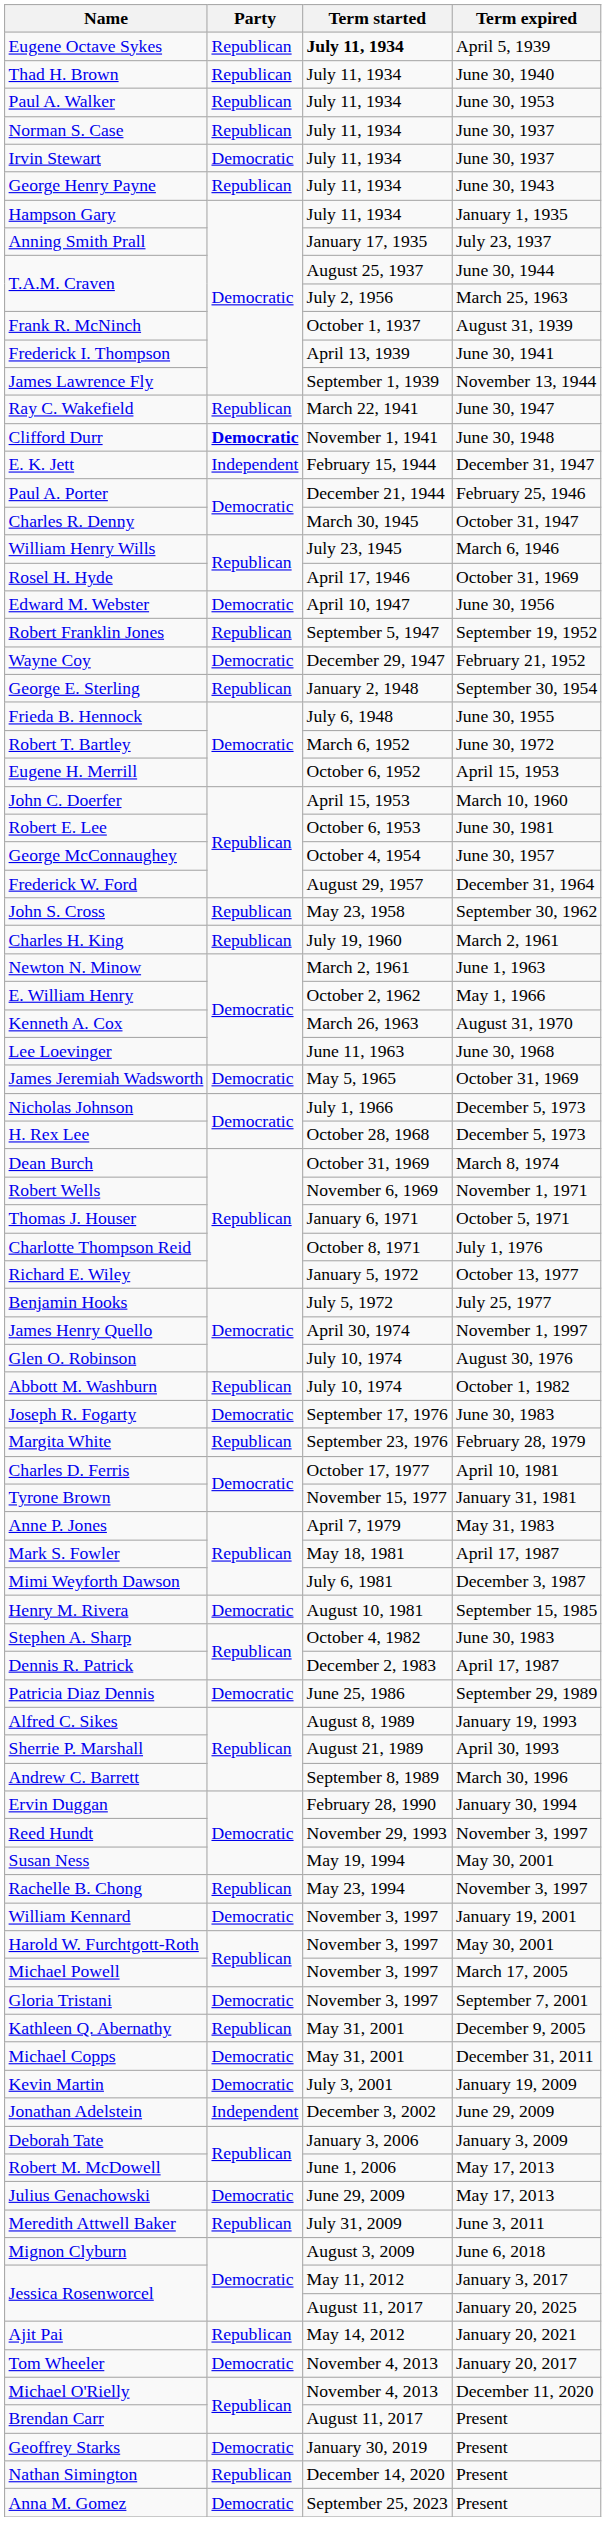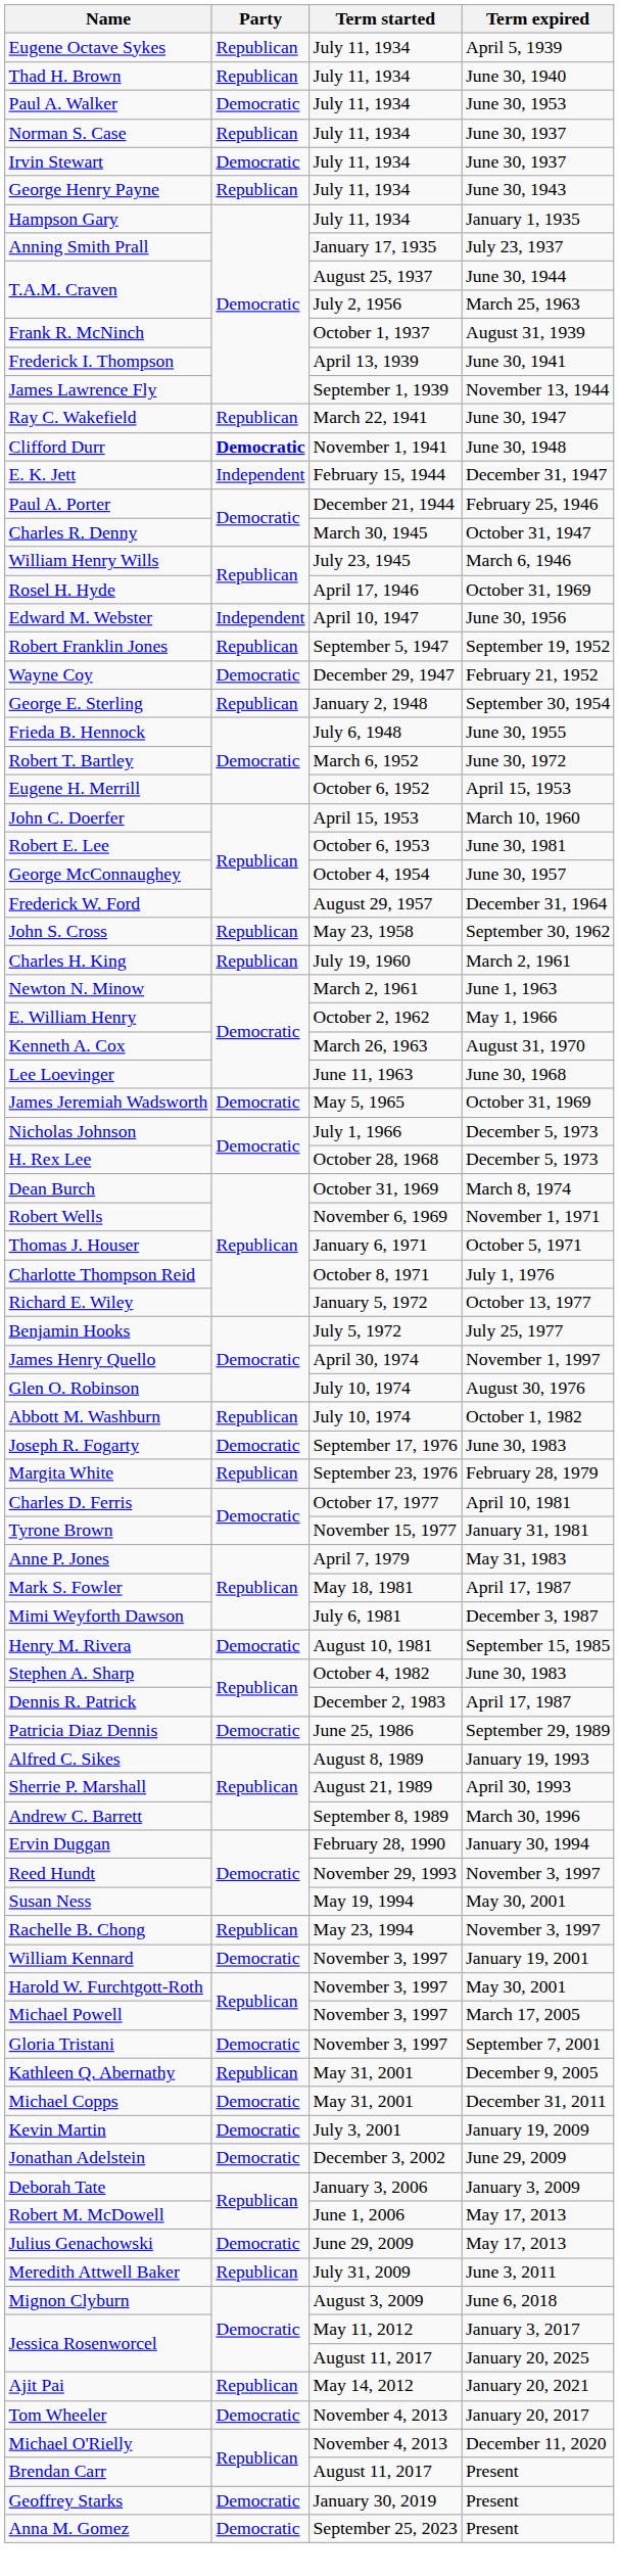 <table class="wikitable sortable">
 <tr>
 <th>Name</th>
 <th>Party</th>
 <th>Term started</th>
 <th>Term expired</th>
 </tr>
 <tr>
 <td><a href='#'>Eugene Octave Sykes</a></td>
 <td><a href='#'>Republican</a></td>
-<td><strong>July 11, 1934</strong></td>
+<td>July 11, 1934</td>
 <td>April 5, 1939</td>
 </tr>
 <tr>
 <td><a href='#'>Thad H. Brown</a></td>
 <td><a href='#'>Republican</a></td>
 <td>July 11, 1934</td>
 <td>June 30, 1940</td>
 </tr>
 <tr>
 <td><a href='#'>Paul A. Walker</a></td>
-<td><a href='#'>Republican</a></td>
+<td><a href='#'>Democratic</a></td>
 <td>July 11, 1934</td>
 <td>June 30, 1953</td>
 </tr>
 <tr>
 <td><a href='#'>Norman S. Case</a></td>
 <td><a href='#'>Republican</a></td>
 <td>July 11, 1934</td>
 <td>June 30, 1937</td>
 </tr>
 <tr>
 <td><a href='#'>Irvin Stewart</a></td>
 <td><a href='#'>Democratic</a></td>
 <td>July 11, 1934</td>
 <td>June 30, 1937</td>
 </tr>
 <tr>
 <td><a href='#'>George Henry Payne</a></td>
 <td><a href='#'>Republican</a></td>
 <td>July 11, 1934</td>
 <td>June 30, 1943</td>
 </tr>
 <tr>
 <td><a href='#'>Hampson Gary</a></td>
 <td rowspan=7 ><a href='#'>Democratic</a></td>
 <td>July 11, 1934</td>
 <td>January 1, 1935</td>
 </tr>
 <tr>
 <td><a href='#'>Anning Smith Prall</a></td>
 <td>January 17, 1935</td>
 <td>July 23, 1937</td>
 </tr>
 <tr>
 <td rowspan=2><a href='#'>T.A.M. Craven</a></td>
 <td>August 25, 1937</td>
 <td>June 30, 1944</td>
 </tr>
 <tr>
 <td>July 2, 1956</td>
 <td>March 25, 1963</td>
 </tr>
 <tr>
 <td><a href='#'>Frank R. McNinch</a></td>
 <td>October 1, 1937</td>
 <td>August 31, 1939</td>
 </tr>
 <tr>
 <td><a href='#'>Frederick I. Thompson</a></td>
 <td>April 13, 1939</td>
 <td>June 30, 1941</td>
 </tr>
 <tr>
 <td><a href='#'>James Lawrence Fly</a></td>
 <td>September 1, 1939</td>
 <td>November 13, 1944</td>
 </tr>
 <tr>
 <td><a href='#'>Ray C. Wakefield</a></td>
 <td><a href='#'>Republican</a></td>
 <td>March 22, 1941</td>
 <td>June 30, 1947</td>
 </tr>
 <tr>
 <td><a href='#'>Clifford Durr</a></td>
 <td><strong><a href='#'>Democratic</a></strong></td>
 <td>November 1, 1941</td>
 <td>June 30, 1948</td>
 </tr>
 <tr>
 <td><a href='#'>E. K. Jett</a></td>
 <td><a href='#'>Independent</a></td>
 <td>February 15, 1944</td>
 <td>December 31, 1947</td>
 </tr>
 <tr>
 <td><a href='#'>Paul A. Porter</a></td>
 <td rowspan=2 ><a href='#'>Democratic</a></td>
 <td>December 21, 1944</td>
 <td>February 25, 1946</td>
 </tr>
 <tr>
 <td><a href='#'>Charles R. Denny</a></td>
 <td>March 30, 1945</td>
 <td>October 31, 1947</td>
 </tr>
 <tr>
 <td><a href='#'>William Henry Wills</a></td>
 <td rowspan=2 ><a href='#'>Republican</a></td>
 <td>July 23, 1945</td>
 <td>March 6, 1946</td>
 </tr>
 <tr>
 <td><a href='#'>Rosel H. Hyde</a></td>
 <td>April 17, 1946</td>
 <td>October 31, 1969</td>
 </tr>
 <tr>
 <td><a href='#'>Edward M. Webster</a></td>
-<td><a href='#'>Democratic</a></td>
+<td><a href='#'>Independent</a></td>
 <td>April 10, 1947</td>
 <td>June 30, 1956</td>
 </tr>
 <tr>
 <td><a href='#'>Robert Franklin Jones</a></td>
 <td><a href='#'>Republican</a></td>
 <td>September 5, 1947</td>
 <td>September 19, 1952</td>
 </tr>
 <tr>
 <td><a href='#'>Wayne Coy</a></td>
 <td><a href='#'>Democratic</a></td>
 <td>December 29, 1947</td>
 <td>February 21, 1952</td>
 </tr>
 <tr>
 <td><a href='#'>George E. Sterling</a></td>
 <td><a href='#'>Republican</a></td>
 <td>January 2, 1948</td>
 <td>September 30, 1954</td>
 </tr>
 <tr>
 <td><a href='#'>Frieda B. Hennock</a></td>
 <td rowspan=3 ><a href='#'>Democratic</a></td>
 <td>July 6, 1948</td>
 <td>June 30, 1955</td>
 </tr>
 <tr>
 <td><a href='#'>Robert T. Bartley</a></td>
 <td>March 6, 1952</td>
 <td>June 30, 1972</td>
 </tr>
 <tr>
 <td><a href='#'>Eugene H. Merrill</a></td>
 <td>October 6, 1952</td>
 <td>April 15, 1953</td>
 </tr>
 <tr>
 <td><a href='#'>John C. Doerfer</a></td>
 <td rowspan=4 ><a href='#'>Republican</a></td>
 <td>April 15, 1953</td>
 <td>March 10, 1960</td>
 </tr>
 <tr>
 <td><a href='#'>Robert E. Lee</a></td>
 <td>October 6, 1953</td>
 <td>June 30, 1981</td>
 </tr>
 <tr>
 <td><a href='#'>George McConnaughey</a></td>
 <td>October 4, 1954</td>
 <td>June 30, 1957</td>
 </tr>
 <tr>
 <td><a href='#'>Frederick W. Ford</a></td>
 <td>August 29, 1957</td>
 <td>December 31, 1964</td>
 </tr>
 <tr>
 <td><a href='#'>John S. Cross</a></td>
 <td><a href='#'>Republican</a></td>
 <td>May 23, 1958</td>
 <td>September 30, 1962</td>
 </tr>
 <tr>
 <td><a href='#'>Charles H. King</a></td>
 <td><a href='#'>Republican</a></td>
 <td>July 19, 1960</td>
 <td>March 2, 1961</td>
 </tr>
 <tr>
 <td><a href='#'>Newton N. Minow</a></td>
 <td rowspan=4 ><a href='#'>Democratic</a></td>
 <td>March 2, 1961</td>
 <td>June 1, 1963</td>
 </tr>
 <tr>
 <td><a href='#'>E. William Henry</a></td>
 <td>October 2, 1962</td>
 <td>May 1, 1966</td>
 </tr>
 <tr>
 <td><a href='#'>Kenneth A. Cox</a></td>
 <td>March 26, 1963</td>
 <td>August 31, 1970</td>
 </tr>
 <tr>
 <td><a href='#'>Lee Loevinger</a></td>
 <td>June 11, 1963</td>
 <td>June 30, 1968</td>
 </tr>
 <tr>
 <td><a href='#'>James Jeremiah Wadsworth</a></td>
 <td><a href='#'>Democratic</a></td>
 <td>May 5, 1965</td>
 <td>October 31, 1969</td>
 </tr>
 <tr>
 <td><a href='#'>Nicholas Johnson</a></td>
 <td rowspan=2 ><a href='#'>Democratic</a></td>
 <td>July 1, 1966</td>
 <td>December 5, 1973</td>
 </tr>
 <tr>
 <td><a href='#'>H. Rex Lee</a></td>
 <td>October 28, 1968</td>
 <td>December 5, 1973</td>
 </tr>
 <tr>
 <td><a href='#'>Dean Burch</a></td>
 <td rowspan=5 ><a href='#'>Republican</a></td>
 <td>October 31, 1969</td>
 <td>March 8, 1974</td>
 </tr>
 <tr>
 <td><a href='#'>Robert Wells</a></td>
 <td>November 6, 1969</td>
 <td>November 1, 1971</td>
 </tr>
 <tr>
 <td><a href='#'>Thomas J. Houser</a></td>
 <td>January 6, 1971</td>
 <td>October 5, 1971</td>
 </tr>
 <tr>
 <td><a href='#'>Charlotte Thompson Reid</a></td>
 <td>October 8, 1971</td>
 <td>July 1, 1976</td>
 </tr>
 <tr>
 <td><a href='#'>Richard E. Wiley</a></td>
 <td>January 5, 1972</td>
 <td>October 13, 1977</td>
 </tr>
 <tr>
 <td><a href='#'>Benjamin Hooks</a></td>
 <td rowspan=3 ><a href='#'>Democratic</a></td>
 <td>July 5, 1972</td>
 <td>July 25, 1977</td>
 </tr>
 <tr>
 <td><a href='#'>James Henry Quello</a></td>
 <td>April 30, 1974</td>
 <td>November 1, 1997</td>
 </tr>
 <tr>
 <td><a href='#'>Glen O. Robinson</a></td>
 <td>July 10, 1974</td>
 <td>August 30, 1976</td>
 </tr>
 <tr>
 <td><a href='#'>Abbott M. Washburn</a></td>
 <td><a href='#'>Republican</a></td>
 <td>July 10, 1974</td>
 <td>October 1, 1982</td>
 </tr>
 <tr>
 <td><a href='#'>Joseph R. Fogarty</a></td>
 <td><a href='#'>Democratic</a></td>
 <td>September 17, 1976</td>
 <td>June 30, 1983</td>
 </tr>
 <tr>
 <td><a href='#'>Margita White</a></td>
 <td><a href='#'>Republican</a></td>
 <td>September 23, 1976</td>
 <td>February 28, 1979</td>
 </tr>
 <tr>
 <td><a href='#'>Charles D. Ferris</a></td>
 <td rowspan=2 ><a href='#'>Democratic</a></td>
 <td>October 17, 1977</td>
 <td>April 10, 1981</td>
 </tr>
 <tr>
 <td><a href='#'>Tyrone Brown</a></td>
 <td>November 15, 1977</td>
 <td>January 31, 1981</td>
 </tr>
 <tr>
 <td><a href='#'>Anne P. Jones</a></td>
 <td rowspan=3 ><a href='#'>Republican</a></td>
 <td>April 7, 1979</td>
 <td>May 31, 1983</td>
 </tr>
 <tr>
 <td><a href='#'>Mark S. Fowler</a></td>
 <td>May 18, 1981</td>
 <td>April 17, 1987</td>
 </tr>
 <tr>
 <td><a href='#'>Mimi Weyforth Dawson</a></td>
 <td>July 6, 1981</td>
 <td>December 3, 1987</td>
 </tr>
 <tr>
 <td><a href='#'>Henry M. Rivera</a></td>
 <td><a href='#'>Democratic</a></td>
 <td>August 10, 1981</td>
 <td>September 15, 1985</td>
 </tr>
 <tr>
 <td><a href='#'>Stephen A. Sharp</a></td>
 <td rowspan=2 ><a href='#'>Republican</a></td>
 <td>October 4, 1982</td>
 <td>June 30, 1983</td>
 </tr>
 <tr>
 <td><a href='#'>Dennis R. Patrick</a></td>
 <td>December 2, 1983</td>
 <td>April 17, 1987</td>
 </tr>
 <tr>
 <td><a href='#'>Patricia Diaz Dennis</a></td>
 <td><a href='#'>Democratic</a></td>
 <td>June 25, 1986</td>
 <td>September 29, 1989</td>
 </tr>
 <tr>
 <td><a href='#'>Alfred C. Sikes</a></td>
 <td rowspan=3 ><a href='#'>Republican</a></td>
 <td>August 8, 1989</td>
 <td>January 19, 1993</td>
 </tr>
 <tr>
 <td><a href='#'>Sherrie P. Marshall</a></td>
 <td>August 21, 1989</td>
 <td>April 30, 1993</td>
 </tr>
 <tr>
 <td><a href='#'>Andrew C. Barrett</a></td>
 <td>September 8, 1989</td>
 <td>March 30, 1996</td>
 </tr>
 <tr>
 <td><a href='#'>Ervin Duggan</a></td>
 <td rowspan=3 ><a href='#'>Democratic</a></td>
 <td>February 28, 1990</td>
 <td>January 30, 1994</td>
 </tr>
 <tr>
 <td><a href='#'>Reed Hundt</a></td>
 <td>November 29, 1993</td>
 <td>November 3, 1997</td>
 </tr>
 <tr>
 <td><a href='#'>Susan Ness</a></td>
 <td>May 19, 1994</td>
 <td>May 30, 2001</td>
 </tr>
 <tr>
 <td><a href='#'>Rachelle B. Chong</a></td>
 <td><a href='#'>Republican</a></td>
 <td>May 23, 1994</td>
 <td>November 3, 1997</td>
 </tr>
 <tr>
 <td><a href='#'>William Kennard</a></td>
 <td><a href='#'>Democratic</a></td>
 <td>November 3, 1997</td>
 <td>January 19, 2001</td>
 </tr>
 <tr>
 <td><a href='#'>Harold W. Furchtgott-Roth</a></td>
 <td rowspan=2 ><a href='#'>Republican</a></td>
 <td>November 3, 1997</td>
 <td>May 30, 2001</td>
 </tr>
 <tr>
 <td><a href='#'>Michael Powell</a></td>
 <td>November 3, 1997</td>
 <td>March 17, 2005</td>
 </tr>
 <tr>
 <td><a href='#'>Gloria Tristani</a></td>
 <td><a href='#'>Democratic</a></td>
 <td>November 3, 1997</td>
 <td>September 7, 2001</td>
 </tr>
 <tr>
 <td><a href='#'>Kathleen Q. Abernathy</a></td>
 <td><a href='#'>Republican</a></td>
 <td>May 31, 2001</td>
 <td>December 9, 2005</td>
 </tr>
 <tr>
 <td><a href='#'>Michael Copps</a></td>
 <td><a href='#'>Democratic</a></td>
 <td>May 31, 2001</td>
 <td>December 31, 2011</td>
 </tr>
 <tr>
 <td><a href='#'>Kevin Martin</a></td>
 <td><a href='#'>Democratic</a></td>
 <td>July 3, 2001</td>
 <td>January 19, 2009</td>
 </tr>
 <tr>
 <td><a href='#'>Jonathan Adelstein</a></td>
-<td><a href='#'>Independent</a></td>
+<td><a href='#'>Democratic</a></td>
 <td>December 3, 2002</td>
 <td>June 29, 2009</td>
 </tr>
 <tr>
 <td><a href='#'>Deborah Tate</a></td>
 <td rowspan=2 ><a href='#'>Republican</a></td>
 <td>January 3, 2006</td>
 <td>January 3, 2009</td>
 </tr>
 <tr>
 <td><a href='#'>Robert M. McDowell</a></td>
 <td>June 1, 2006</td>
 <td>May 17, 2013</td>
 </tr>
 <tr>
 <td><a href='#'>Julius Genachowski</a></td>
 <td><a href='#'>Democratic</a></td>
 <td>June 29, 2009</td>
 <td>May 17, 2013</td>
 </tr>
 <tr>
 <td><a href='#'>Meredith Attwell Baker</a></td>
 <td><a href='#'>Republican</a></td>
 <td>July 31, 2009</td>
 <td>June 3, 2011</td>
 </tr>
 <tr>
 <td><a href='#'>Mignon Clyburn</a></td>
 <td rowspan=3 ><a href='#'>Democratic</a></td>
 <td>August 3, 2009</td>
 <td>June 6, 2018</td>
 </tr>
 <tr>
 <td rowspan=2><a href='#'>Jessica Rosenworcel</a></td>
 <td>May 11, 2012</td>
 <td>January 3, 2017</td>
 </tr>
 <tr>
 <td>August 11, 2017</td>
 <td>January 20, 2025</td>
 </tr>
 <tr>
 <td><a href='#'>Ajit Pai</a></td>
 <td><a href='#'>Republican</a></td>
 <td>May 14, 2012</td>
 <td>January 20, 2021</td>
 </tr>
 <tr>
 <td><a href='#'>Tom Wheeler</a></td>
 <td><a href='#'>Democratic</a></td>
 <td>November 4, 2013</td>
 <td>January 20, 2017</td>
 </tr>
 <tr>
 <td><a href='#'>Michael O'Rielly</a></td>
 <td rowspan=2 ><a href='#'>Republican</a></td>
 <td>November 4, 2013</td>
 <td>December 11, 2020</td>
 </tr>
 <tr>
 <td><a href='#'>Brendan Carr</a></td>
 <td>August 11, 2017</td>
 <td>Present</td>
 </tr>
 <tr>
 <td><a href='#'>Geoffrey Starks</a></td>
 <td><a href='#'>Democratic</a></td>
 <td>January 30, 2019</td>
 <td>Present</td>
 </tr>
 <tr>
-<td><a href='#'>Nathan Simington</a></td>
-<td><a href='#'>Republican</a></td>
-<td>December 14, 2020</td>
-<td>Present</td>
-</tr>
-<tr>
 <td><a href='#'>Anna M. Gomez</a></td>
 <td><a href='#'>Democratic</a></td>
 <td>September 25, 2023</td>
 <td>Present</td>
 </tr>
 </table>
